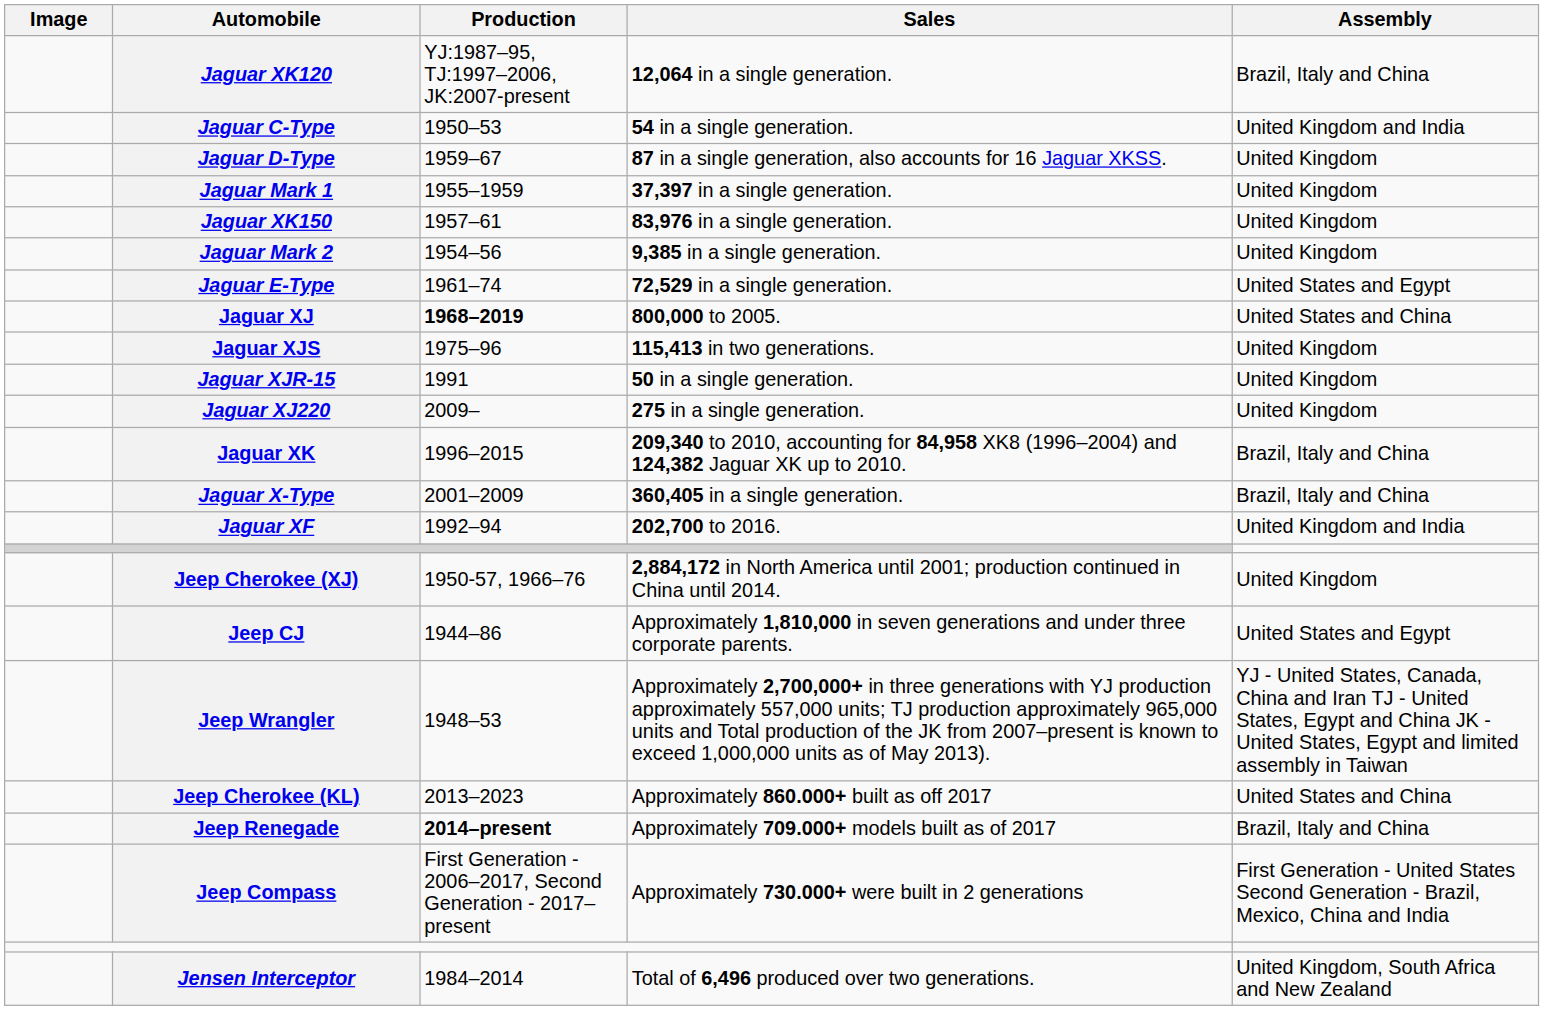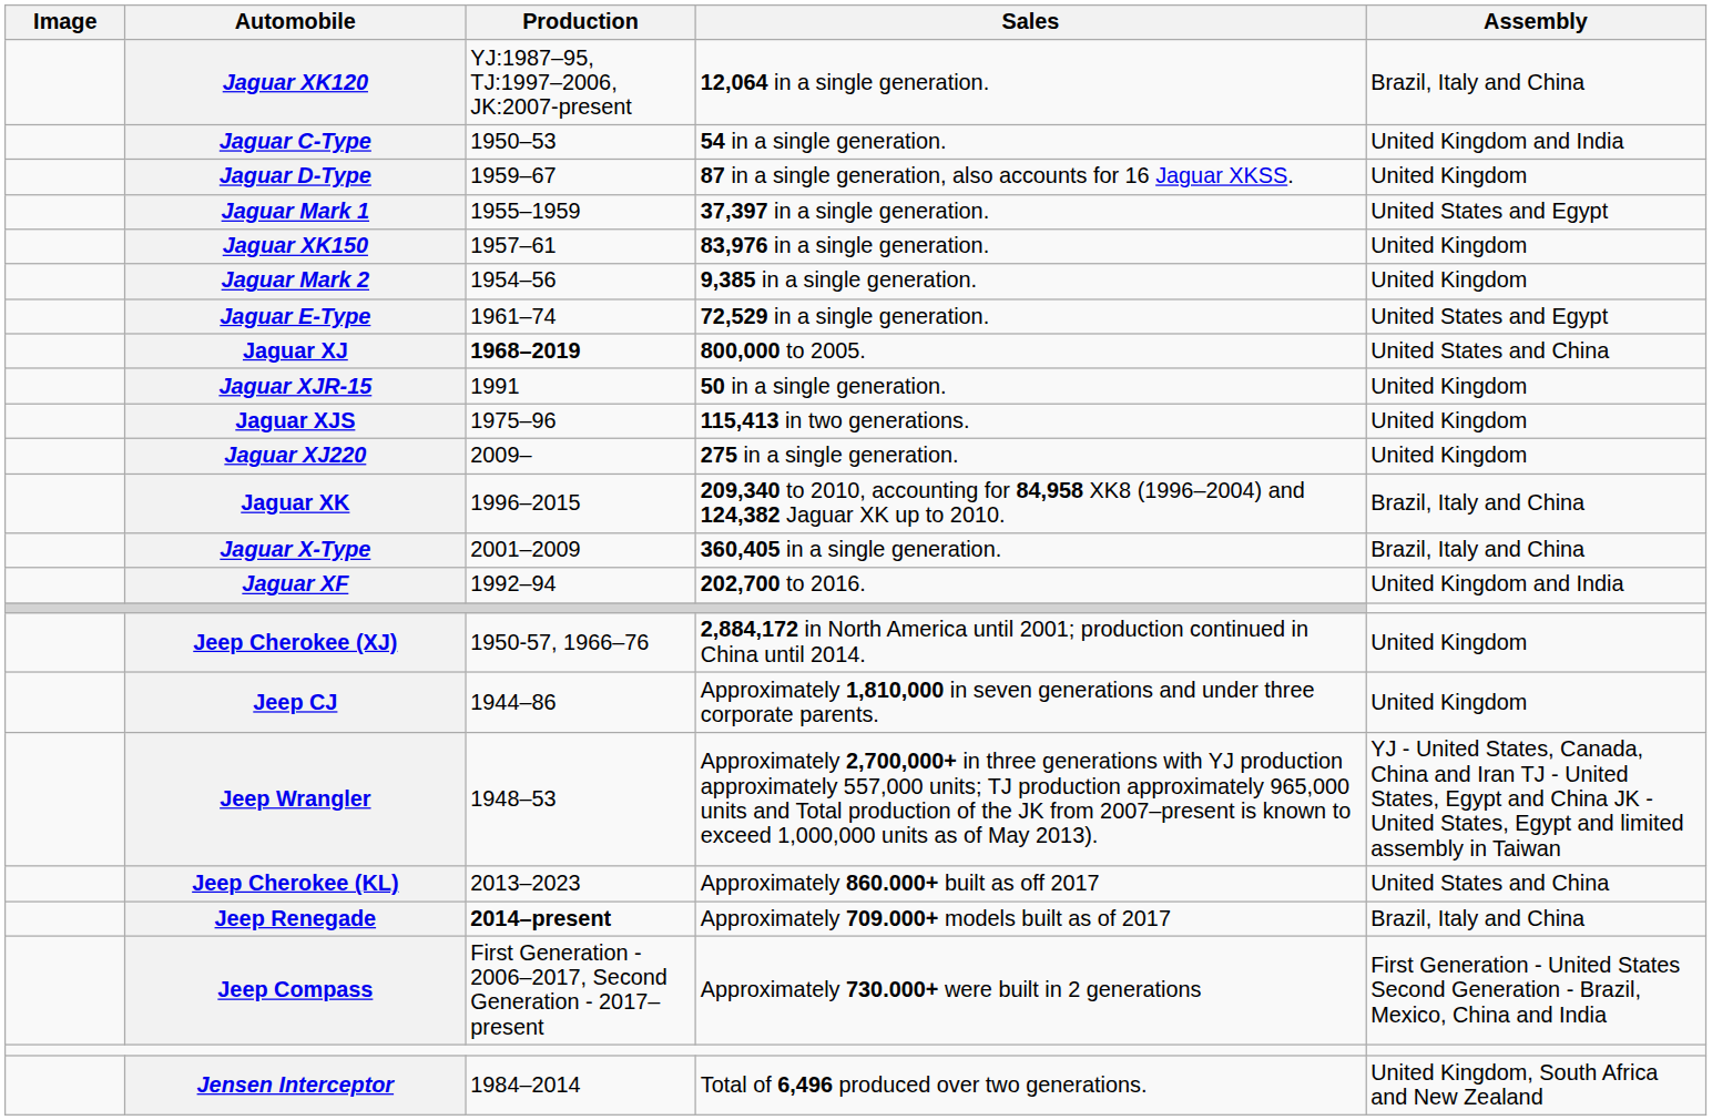 <table class="wikitable">
 <tr>
 <th style="width:5em">Image</th>
 <th style="width:15em">Automobile</th>
 <th style="width:10em">Production</th>
 <th style="width:30em">Sales</th>
 <th style="width:15em">Assembly</th>
 </tr>
 <tr>
 <td></td>
 <th><em><a href='#'>Jaguar XK120</a></em></th>
 <td>YJ:1987–95, TJ:1997–2006, JK:2007-present</td>
 <td><strong>12,064</strong> in a single generation.</td>
 <td>Brazil, Italy and China</td>
 </tr>
 <tr>
 <td></td>
 <th><em><a href='#'>Jaguar C-Type</a></em></th>
 <td>1950–53</td>
 <td><strong>54</strong> in a single generation.</td>
 <td>United Kingdom and India</td>
 </tr>
 <tr>
 <td></td>
 <th><em><a href='#'>Jaguar D-Type</a></em></th>
 <td>1959–67</td>
 <td><strong>87</strong> in a single generation, also accounts for 16 <a href='#'>Jaguar XKSS</a>.</td>
 <td>United Kingdom</td>
 </tr>
 <tr>
 <td></td>
 <th><em><a href='#'>Jaguar Mark 1</a></em></th>
 <td>1955–1959</td>
 <td><strong>37,397</strong> in a single generation.</td>
-<td>United Kingdom</td>
+<td>United States and Egypt</td>
 </tr>
 <tr>
 <td></td>
 <th><em><a href='#'>Jaguar XK150</a></em></th>
 <td>1957–61</td>
 <td><strong>83,976</strong> in a single generation.</td>
 <td>United Kingdom</td>
 </tr>
 <tr>
 <td></td>
 <th><em><a href='#'>Jaguar Mark 2</a></em></th>
 <td>1954–56</td>
 <td><strong>9,385</strong> in a single generation.</td>
 <td>United Kingdom</td>
 </tr>
 <tr>
 <td></td>
 <th><em><a href='#'>Jaguar E-Type</a></em></th>
 <td>1961–74</td>
 <td><strong>72,529</strong> in a single generation.</td>
 <td>United States and Egypt</td>
 </tr>
 <tr>
 <td></td>
 <th><a href='#'>Jaguar XJ</a></th>
 <td><strong>1968–2019</strong></td>
 <td><strong>800,000</strong> to 2005.<br></td>
 <td>United States and China</td>
 </tr>
 <tr>
 <td></td>
-<th><a href='#'>Jaguar XJS</a></th>
-<td>1975–96</td>
-<td><strong>115,413</strong> in two generations.</td>
+<th><em><a href='#'>Jaguar XJR-15</a></em></th>
+<td>1991</td>
+<td><strong>50</strong> in a single generation.</td>
 <td>United Kingdom</td>
 </tr>
 <tr>
 <td></td>
-<th><em><a href='#'>Jaguar XJR-15</a></em></th>
-<td>1991</td>
-<td><strong>50</strong> in a single generation.</td>
+<th><a href='#'>Jaguar XJS</a></th>
+<td>1975–96</td>
+<td><strong>115,413</strong> in two generations.</td>
 <td>United Kingdom</td>
 </tr>
 <tr>
 <td></td>
 <th><em><a href='#'>Jaguar XJ220</a></em></th>
 <td>2009–</td>
 <td><strong>275</strong> in a single generation.</td>
 <td>United Kingdom</td>
 </tr>
 <tr>
 <td></td>
 <th><a href='#'>Jaguar XK</a></th>
 <td>1996–2015</td>
 <td><strong>209,340</strong> to 2010, accounting for <strong>84,958</strong> XK8 (1996–2004) and <strong>124,382</strong> Jaguar XK up to 2010.</td>
 <td>Brazil, Italy and China</td>
 </tr>
 <tr>
 <td></td>
 <th><em><a href='#'>Jaguar X-Type</a></em></th>
 <td>2001–2009</td>
 <td><strong>360,405</strong> in a single generation.</td>
 <td>Brazil, Italy and China</td>
 </tr>
 <tr>
 <td></td>
 <th><em><a href='#'>Jaguar XF</a></em></th>
 <td>1992–94</td>
 <td><strong>202,700</strong> to 2016.</td>
 <td>United Kingdom and India</td>
 </tr>
 <tr style="background:lightgrey;">
 <td colspan="4"></td>
 </tr>
 <tr>
 <td></td>
 <th><a href='#'>Jeep Cherokee (XJ)</a></th>
 <td>1950-57, 1966–76</td>
 <td><strong>2,884,172</strong> in North America until 2001; production continued in China until 2014.</td>
 <td>United Kingdom</td>
 </tr>
 <tr>
 <td></td>
 <th><a href='#'>Jeep CJ</a></th>
 <td>1944–86</td>
 <td>Approximately <strong>1,810,000</strong> in seven generations and under three corporate parents.</td>
-<td>United States and Egypt</td>
+<td>United Kingdom</td>
 </tr>
 <tr>
 <td></td>
 <th><a href='#'>Jeep Wrangler</a></th>
 <td>1948–53</td>
 <td>Approximately <strong>2,700,000+</strong> in three generations with YJ production approximately 557,000 units; TJ production approximately 965,000 units and Total production of the JK from 2007–present is known to exceed 1,000,000 units as of May 2013).</td>
 <td>YJ - United States, Canada, China and Iran TJ - United States, Egypt and China JK - United States, Egypt and limited assembly in Taiwan</td>
 </tr>
 <tr>
 <td></td>
 <th><a href='#'>Jeep Cherokee (KL)</a></th>
 <td>2013–2023</td>
 <td>Approximately <strong>860.000+</strong> built as off 2017</td>
 <td>United States and China</td>
 </tr>
 <tr>
 <td></td>
 <th><a href='#'>Jeep Renegade</a></th>
 <td><strong>2014–present</strong></td>
 <td>Approximately <strong>709.000+</strong> models built as of 2017</td>
 <td>Brazil, Italy and China</td>
 </tr>
 <tr>
 <td></td>
 <th><a href='#'>Jeep Compass</a></th>
 <td>First Generation - 2006–2017, Second Generation - 2017–present</td>
 <td>Approximately <strong>730.000+</strong> were built in 2 generations</td>
 <td>First Generation - United States Second Generation - Brazil, Mexico, China and India</td>
 </tr>
 <tr>
 <td colspan="4"></td>
 </tr>
 <tr>
 <td></td>
 <th><strong><em><a href='#'>Jensen Interceptor</a></em></strong></th>
 <td>1984–2014</td>
 <td>Total of <strong>6,496</strong> produced over two generations.</td>
 <td>United Kingdom, South Africa and New Zealand</td>
 </tr>
 </table>
